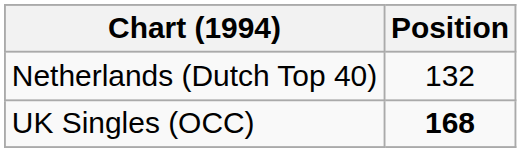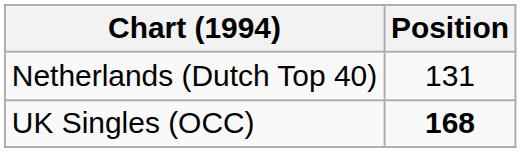 <table class="wikitable">
 <tr>
 <th>Chart (1994)</th>
 <th>Position</th>
 </tr>
 <tr>
 <td>Netherlands (Dutch Top 40)</td>
-<td align="center">132</td>
+<td align="center">131</td>
 </tr>
 <tr>
 <td>UK Singles (OCC)</td>
 <td align="center"><strong>168</strong></td>
 </tr>
 </table>
